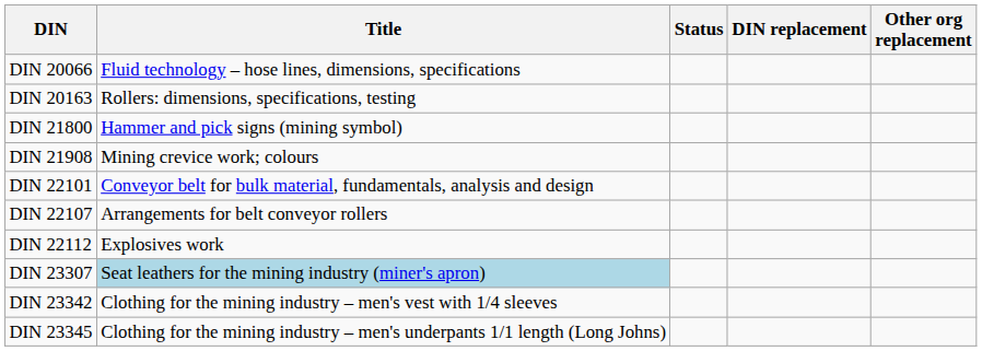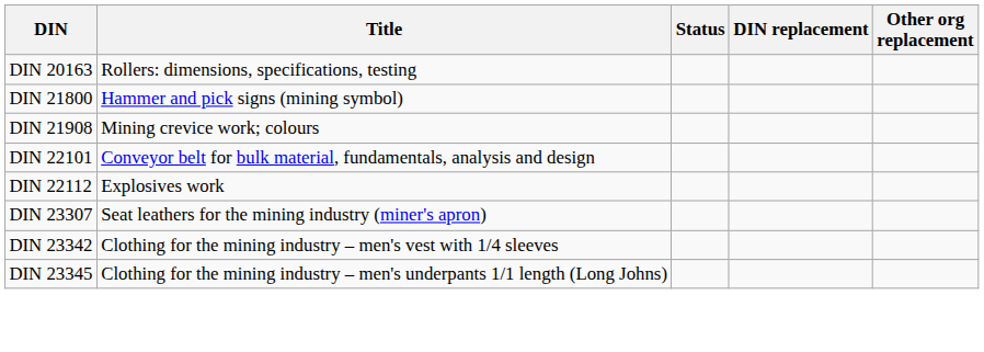 <table class="wikitable sortable">
 <tr>
 <th>DIN</th>
 <th>Title</th>
 <th>Status</th>
 <th>DIN replacement</th>
 <th>Other org<br>replacement</th>
-</tr>
-<tr>
-<td>DIN 20066</td>
-<td><a href='#'>Fluid technology</a> – hose lines, dimensions, specifications</td>
-<td></td>
-<td></td>
-<td></td>
 </tr>
 <tr>
 <td>DIN 20163</td>
 <td>Rollers: dimensions, specifications, testing</td>
 <td></td>
 <td></td>
 <td></td>
 </tr>
 <tr>
 <td>DIN 21800</td>
 <td><a href='#'>Hammer and pick</a> signs (mining symbol)</td>
 <td></td>
 <td></td>
 <td></td>
 </tr>
 <tr>
 <td>DIN 21908</td>
 <td>Mining crevice work; colours</td>
 <td></td>
 <td></td>
 <td></td>
 </tr>
 <tr>
 <td>DIN 22101</td>
 <td><a href='#'>Conveyor belt</a> for <a href='#'>bulk material</a>, fundamentals, analysis and design</td>
 <td></td>
 <td></td>
 <td></td>
 </tr>
 <tr>
-<td>DIN 22107</td>
-<td>Arrangements for belt conveyor rollers</td>
-<td></td>
-<td></td>
-<td></td>
-</tr>
-<tr>
 <td>DIN 22112</td>
 <td>Explosives work</td>
 <td></td>
 <td></td>
 <td></td>
 </tr>
 <tr>
 <td>DIN 23307</td>
-<td style="background: lightblue;">Seat leathers for the mining industry (<a href='#'>miner's apron</a>)</td>
+<td>Seat leathers for the mining industry (<a href='#'>miner's apron</a>)</td>
 <td></td>
 <td></td>
 <td></td>
 </tr>
 <tr>
 <td>DIN 23342</td>
 <td>Clothing for the mining industry – men's vest with 1/4 sleeves</td>
 <td></td>
 <td></td>
 <td></td>
 </tr>
 <tr>
 <td>DIN 23345</td>
 <td>Clothing for the mining industry – men's underpants 1/1 length (Long Johns)</td>
 <td></td>
 <td></td>
 <td></td>
 </tr>
 </table>
